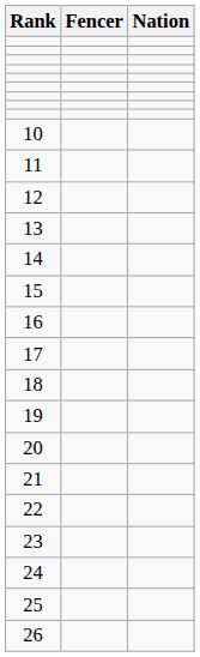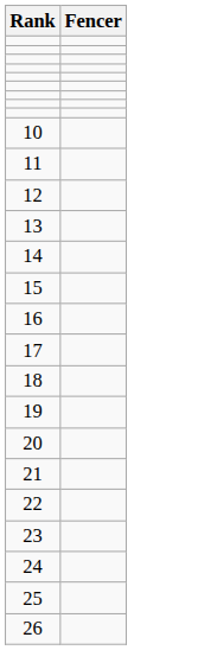 <table class="wikitable sortable" style="text-align:left">
 <tr>
 <th>Rank</th>
 <th>Fencer</th>
-<th>Nation</th>
 </tr>
 <tr>
 <td align="center"></td>
-<td></td>
 <td></td>
 </tr>
 <tr>
 <td align="center"></td>
 <td></td>
+</tr>
+<tr>
+<td align="center"></td>
 <td></td>
 </tr>
 <tr>
 <td align="center"></td>
 <td></td>
+</tr>
+<tr>
+<td align="center"></td>
 <td></td>
 </tr>
 <tr>
 <td align="center"></td>
 <td></td>
+</tr>
+<tr>
+<td align="center"></td>
 <td></td>
 </tr>
 <tr>
 <td align="center"></td>
 <td></td>
-<td></td>
 </tr>
 <tr>
 <td align="center"></td>
-<td></td>
-<td></td>
-</tr>
-<tr>
-<td align="center"></td>
-<td></td>
-<td></td>
-</tr>
-<tr>
-<td align="center"></td>
-<td></td>
-<td></td>
-</tr>
-<tr>
-<td align="center"></td>
-<td></td>
 <td></td>
 </tr>
 <tr>
 <td align="center">10</td>
 <td></td>
-<td></td>
 </tr>
 <tr>
 <td align="center">11</td>
-<td></td>
 <td></td>
 </tr>
 <tr>
 <td align="center">12</td>
 <td></td>
-<td></td>
 </tr>
 <tr>
 <td align="center">13</td>
-<td></td>
 <td></td>
 </tr>
 <tr>
 <td align="center">14</td>
 <td></td>
-<td></td>
 </tr>
 <tr>
 <td align="center">15</td>
-<td></td>
 <td></td>
 </tr>
 <tr>
 <td align="center">16</td>
 <td></td>
-<td></td>
 </tr>
 <tr>
 <td align="center">17</td>
-<td></td>
 <td></td>
 </tr>
 <tr>
 <td align="center">18</td>
 <td></td>
-<td></td>
 </tr>
 <tr>
 <td align="center">19</td>
-<td></td>
 <td></td>
 </tr>
 <tr>
 <td align="center">20</td>
 <td></td>
-<td></td>
 </tr>
 <tr>
 <td align="center">21</td>
-<td></td>
 <td></td>
 </tr>
 <tr>
 <td align="center">22</td>
 <td></td>
-<td></td>
 </tr>
 <tr>
 <td align="center">23</td>
-<td></td>
 <td></td>
 </tr>
 <tr>
 <td align="center">24</td>
 <td></td>
-<td></td>
 </tr>
 <tr>
 <td align="center">25</td>
-<td></td>
 <td></td>
 </tr>
 <tr>
 <td align="center">26</td>
 <td></td>
-<td></td>
 </tr>
 </table>
